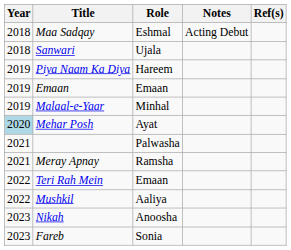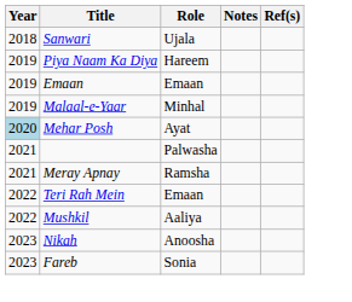 <table class="wikitable sortable plainrowheaders">
 <tr style="text-align:center;">
 <th scope="col">Year</th>
 <th scope="col">Title</th>
 <th scope="col">Role</th>
 <th scope="col">Notes</th>
 <th scope="col">Ref(s)</th>
-</tr>
-<tr>
-<td>2018</td>
-<td><em>Maa Sadqay</em></td>
-<td>Eshmal</td>
-<td>Acting Debut</td>
-<td></td>
 </tr>
 <tr>
 <td>2018</td>
 <td><em><a href='#'>Sanwari</a></em></td>
 <td>Ujala</td>
 <td></td>
 <td></td>
 </tr>
 <tr>
 <td>2019</td>
 <td><em><a href='#'>Piya Naam Ka Diya</a></em></td>
 <td>Hareem</td>
 <td></td>
 <td></td>
 </tr>
 <tr>
 <td>2019</td>
 <td><em>Emaan</em></td>
 <td>Emaan</td>
 <td></td>
 <td></td>
 </tr>
 <tr>
 <td>2019</td>
 <td><em><a href='#'>Malaal-e-Yaar</a></em></td>
 <td>Minhal</td>
 <td></td>
 <td></td>
 </tr>
 <tr>
 <td style="background: lightblue;">2020</td>
 <td><em><a href='#'>Mehar Posh</a></em></td>
 <td>Ayat</td>
 <td></td>
 <td></td>
 </tr>
 <tr>
 <td>2021</td>
 <td></td>
 <td>Palwasha</td>
 <td></td>
 <td></td>
 </tr>
 <tr>
 <td>2021</td>
 <td><em>Meray Apnay</em></td>
 <td>Ramsha</td>
 <td></td>
 <td></td>
 </tr>
 <tr>
 <td>2022</td>
 <td><em><a href='#'>Teri Rah Mein</a></em></td>
 <td>Emaan</td>
 <td></td>
 <td></td>
 </tr>
 <tr>
 <td>2022</td>
 <td><em><a href='#'>Mushkil</a></em></td>
 <td>Aaliya</td>
 <td></td>
 <td></td>
 </tr>
 <tr>
 <td>2023</td>
 <td><em><a href='#'>Nikah</a></em></td>
 <td>Anoosha</td>
 <td></td>
 <td></td>
 </tr>
 <tr>
 <td>2023</td>
 <td><em>Fareb</em></td>
 <td>Sonia</td>
 <td></td>
 <td></td>
 </tr>
 </table>
